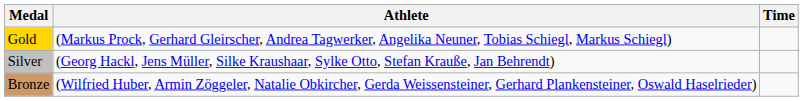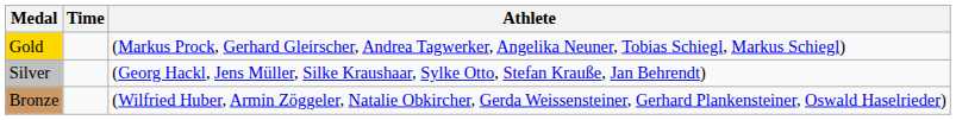 <table class="wikitable">
 <tr>
 <th>Medal</th>
+<th>Time</th>
 <th>Athlete</th>
-<th>Time</th>
 </tr>
 <tr>
 <td bgcolor="gold">Gold</td>
+<td></td>
 <td> (<a href='#'>Markus Prock</a>, <a href='#'>Gerhard Gleirscher</a>, <a href='#'>Andrea Tagwerker</a>, <a href='#'>Angelika Neuner</a>, <a href='#'>Tobias Schiegl</a>, <a href='#'>Markus Schiegl</a>)</td>
-<td></td>
 </tr>
 <tr>
 <td bgcolor="silver">Silver</td>
+<td></td>
 <td> (<a href='#'>Georg Hackl</a>, <a href='#'>Jens Müller</a>, <a href='#'>Silke Kraushaar</a>, <a href='#'>Sylke Otto</a>, <a href='#'>Stefan Krauße</a>, <a href='#'>Jan Behrendt</a>)</td>
-<td></td>
 </tr>
 <tr>
 <td bgcolor="CC9966">Bronze</td>
+<td></td>
 <td> (<a href='#'>Wilfried Huber</a>, <a href='#'>Armin Zöggeler</a>, <a href='#'>Natalie Obkircher</a>, <a href='#'>Gerda Weissensteiner</a>, <a href='#'>Gerhard Plankensteiner</a>, <a href='#'>Oswald Haselrieder</a>)</td>
-<td></td>
 </tr>
 </table>
